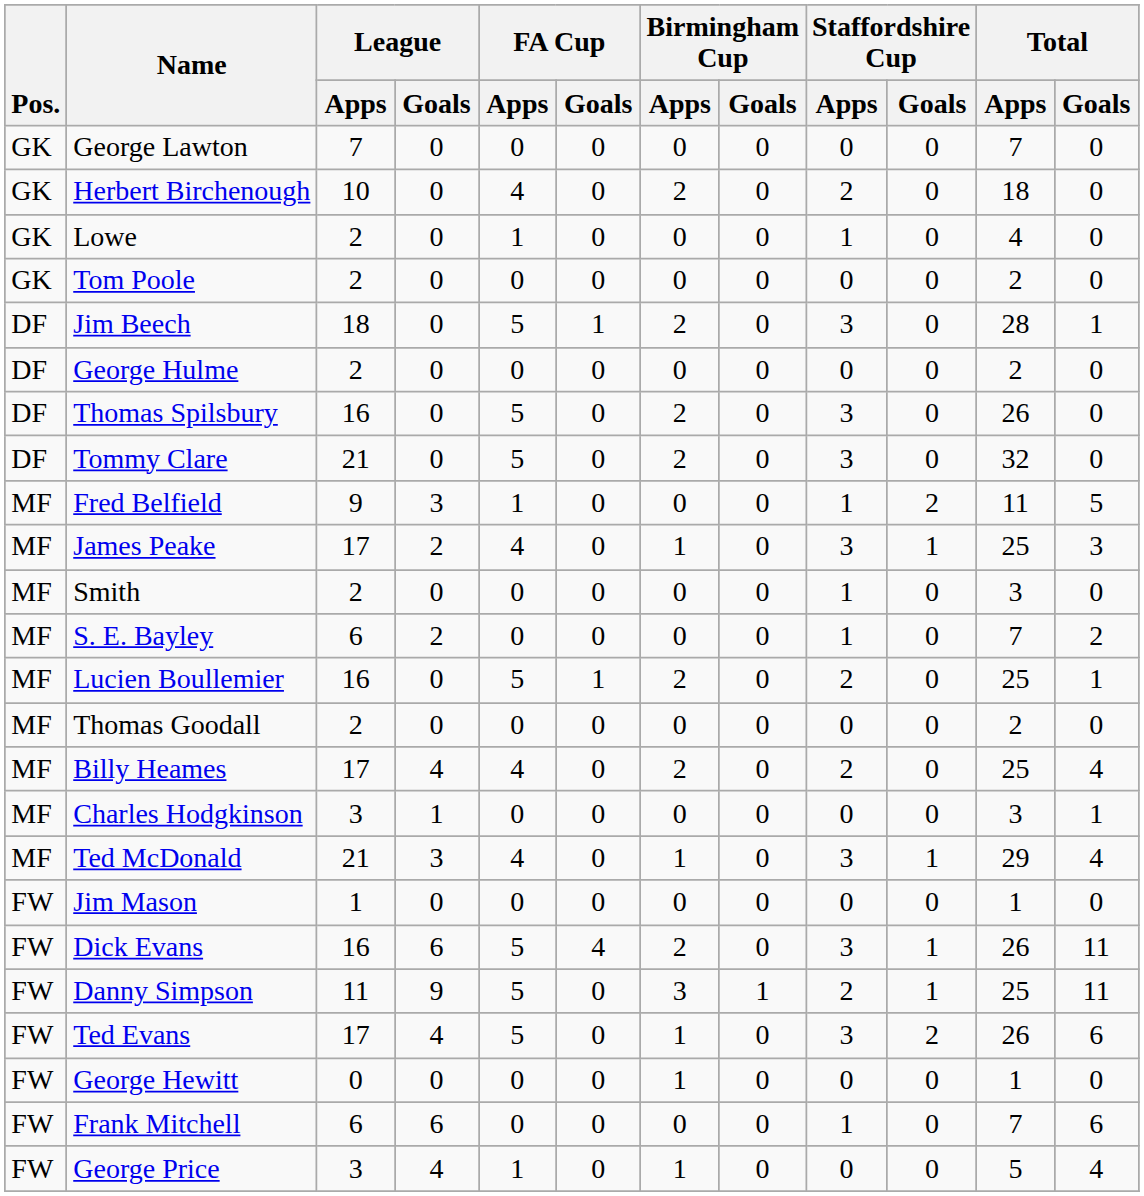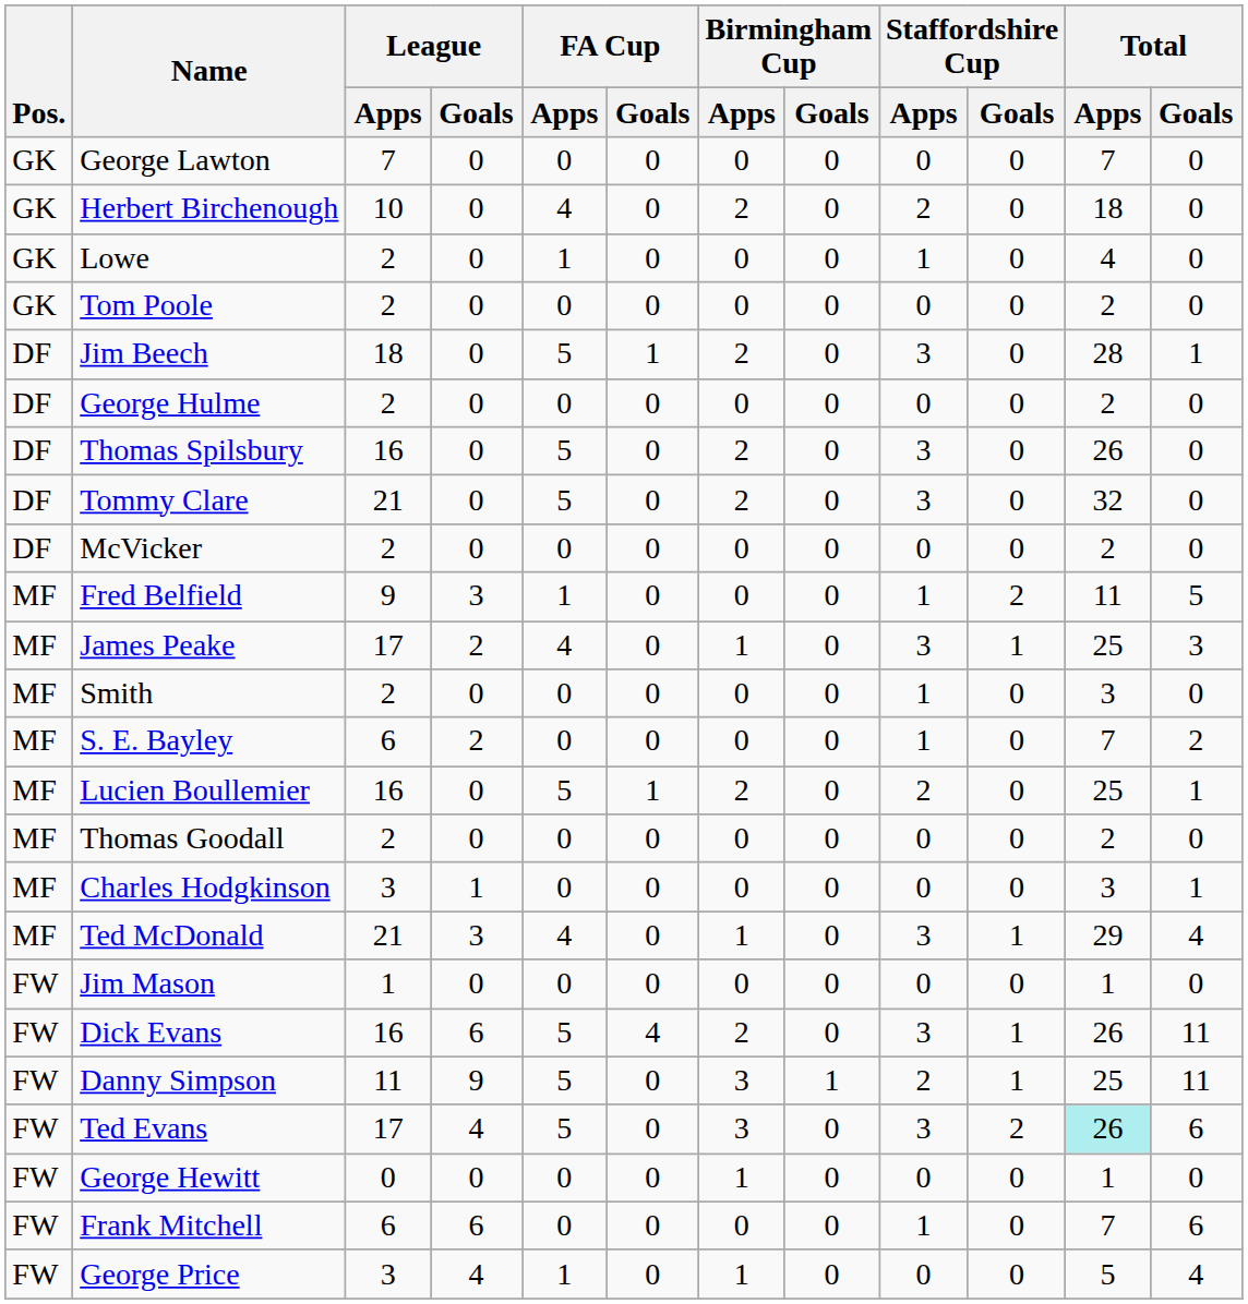 <table class="wikitable" style="text-align:center">
 <tr>
 <th rowspan="2" valign="bottom">Pos.</th>
 <th rowspan="2">Name</th>
 <th colspan="2" width="85">League</th>
 <th colspan="2" width="85">FA Cup</th>
 <th colspan="2" width="85">Birmingham Cup</th>
 <th colspan="2" width="85">Staffordshire Cup</th>
 <th colspan="2" width="85">Total</th>
 </tr>
 <tr>
 <th>Apps</th>
 <th>Goals</th>
 <th>Apps</th>
 <th>Goals</th>
 <th>Apps</th>
 <th>Goals</th>
 <th>Apps</th>
 <th>Goals</th>
 <th>Apps</th>
 <th>Goals</th>
 </tr>
 <tr>
 <td align="left">GK</td>
 <td align="left">George Lawton</td>
 <td>7</td>
 <td>0</td>
 <td>0</td>
 <td>0</td>
 <td>0</td>
 <td>0</td>
 <td>0</td>
 <td>0</td>
 <td>7</td>
 <td>0</td>
 </tr>
 <tr>
 <td align="left">GK</td>
 <td align="left"> <a href='#'>Herbert Birchenough</a></td>
 <td>10</td>
 <td>0</td>
 <td>4</td>
 <td>0</td>
 <td>2</td>
 <td>0</td>
 <td>2</td>
 <td>0</td>
 <td>18</td>
 <td>0</td>
 </tr>
 <tr>
 <td align="left">GK</td>
 <td align="left">Lowe</td>
 <td>2</td>
 <td>0</td>
 <td>1</td>
 <td>0</td>
 <td>0</td>
 <td>0</td>
 <td>1</td>
 <td>0</td>
 <td>4</td>
 <td>0</td>
 </tr>
 <tr>
 <td align="left">GK</td>
 <td align="left"><a href='#'>Tom Poole</a></td>
 <td>2</td>
 <td>0</td>
 <td>0</td>
 <td>0</td>
 <td>0</td>
 <td>0</td>
 <td>0</td>
 <td>0</td>
 <td>2</td>
 <td>0</td>
 </tr>
 <tr>
 <td align="left">DF</td>
 <td align="left"><a href='#'>Jim Beech</a></td>
 <td>18</td>
 <td>0</td>
 <td>5</td>
 <td>1</td>
 <td>2</td>
 <td>0</td>
 <td>3</td>
 <td>0</td>
 <td>28</td>
 <td>1</td>
 </tr>
 <tr>
 <td align="left">DF</td>
 <td align="left"><a href='#'>George Hulme</a></td>
 <td>2</td>
 <td>0</td>
 <td>0</td>
 <td>0</td>
 <td>0</td>
 <td>0</td>
 <td>0</td>
 <td>0</td>
 <td>2</td>
 <td>0</td>
 </tr>
 <tr>
 <td align="left">DF</td>
 <td align="left"> <a href='#'>Thomas Spilsbury</a></td>
 <td>16</td>
 <td>0</td>
 <td>5</td>
 <td>0</td>
 <td>2</td>
 <td>0</td>
 <td>3</td>
 <td>0</td>
 <td>26</td>
 <td>0</td>
 </tr>
 <tr>
 <td align="left">DF</td>
 <td align="left"> <a href='#'>Tommy Clare</a></td>
 <td>21</td>
 <td>0</td>
 <td>5</td>
 <td>0</td>
 <td>2</td>
 <td>0</td>
 <td>3</td>
 <td>0</td>
 <td>32</td>
 <td>0</td>
 </tr>
 <tr>
+<td align="left">DF</td>
+<td align="left"> McVicker</td>
+<td>2</td>
+<td>0</td>
+<td>0</td>
+<td>0</td>
+<td>0</td>
+<td>0</td>
+<td>0</td>
+<td>0</td>
+<td>2</td>
+<td>0</td>
+</tr>
+<tr>
 <td align="left">MF</td>
 <td align="left"> <a href='#'>Fred Belfield</a></td>
 <td>9</td>
 <td>3</td>
 <td>1</td>
 <td>0</td>
 <td>0</td>
 <td>0</td>
 <td>1</td>
 <td>2</td>
 <td>11</td>
 <td>5</td>
 </tr>
 <tr>
 <td align="left">MF</td>
 <td align="left"> <a href='#'>James Peake</a></td>
 <td>17</td>
 <td>2</td>
 <td>4</td>
 <td>0</td>
 <td>1</td>
 <td>0</td>
 <td>3</td>
 <td>1</td>
 <td>25</td>
 <td>3</td>
 </tr>
 <tr>
 <td align="left">MF</td>
 <td align="left">Smith</td>
 <td>2</td>
 <td>0</td>
 <td>0</td>
 <td>0</td>
 <td>0</td>
 <td>0</td>
 <td>1</td>
 <td>0</td>
 <td>3</td>
 <td>0</td>
 </tr>
 <tr>
 <td align="left">MF</td>
 <td align="left"><a href='#'>S. E. Bayley</a></td>
 <td>6</td>
 <td>2</td>
 <td>0</td>
 <td>0</td>
 <td>0</td>
 <td>0</td>
 <td>1</td>
 <td>0</td>
 <td>7</td>
 <td>2</td>
 </tr>
 <tr>
 <td align="left">MF</td>
 <td align="left"> <a href='#'>Lucien Boullemier</a></td>
 <td>16</td>
 <td>0</td>
 <td>5</td>
 <td>1</td>
 <td>2</td>
 <td>0</td>
 <td>2</td>
 <td>0</td>
 <td>25</td>
 <td>1</td>
 </tr>
 <tr>
 <td align="left">MF</td>
 <td align="left">Thomas Goodall</td>
 <td>2</td>
 <td>0</td>
 <td>0</td>
 <td>0</td>
 <td>0</td>
 <td>0</td>
 <td>0</td>
 <td>0</td>
 <td>2</td>
 <td>0</td>
 </tr>
 <tr>
 <td align="left">MF</td>
-<td align="left"> <a href='#'>Billy Heames</a></td>
-<td>17</td>
-<td>4</td>
-<td>4</td>
-<td>0</td>
-<td>2</td>
-<td>0</td>
-<td>2</td>
-<td>0</td>
-<td>25</td>
-<td>4</td>
-</tr>
-<tr>
-<td align="left">MF</td>
 <td align="left"> <a href='#'>Charles Hodgkinson</a></td>
 <td>3</td>
 <td>1</td>
 <td>0</td>
 <td>0</td>
 <td>0</td>
 <td>0</td>
 <td>0</td>
 <td>0</td>
 <td>3</td>
 <td>1</td>
 </tr>
 <tr>
 <td align="left">MF</td>
 <td align="left"> <a href='#'>Ted McDonald</a></td>
 <td>21</td>
 <td>3</td>
 <td>4</td>
 <td>0</td>
 <td>1</td>
 <td>0</td>
 <td>3</td>
 <td>1</td>
 <td>29</td>
 <td>4</td>
 </tr>
 <tr>
 <td align="left">FW</td>
 <td align="left"><a href='#'>Jim Mason</a></td>
 <td>1</td>
 <td>0</td>
 <td>0</td>
 <td>0</td>
 <td>0</td>
 <td>0</td>
 <td>0</td>
 <td>0</td>
 <td>1</td>
 <td>0</td>
 </tr>
 <tr>
 <td align="left">FW</td>
 <td align="left"> <a href='#'>Dick Evans</a></td>
 <td>16</td>
 <td>6</td>
 <td>5</td>
 <td>4</td>
 <td>2</td>
 <td>0</td>
 <td>3</td>
 <td>1</td>
 <td>26</td>
 <td>11</td>
 </tr>
 <tr>
 <td align="left">FW</td>
 <td align="left"><a href='#'>Danny Simpson</a></td>
 <td>11</td>
 <td>9</td>
 <td>5</td>
 <td>0</td>
 <td>3</td>
 <td>1</td>
 <td>2</td>
 <td>1</td>
 <td>25</td>
 <td>11</td>
 </tr>
 <tr>
 <td align="left">FW</td>
 <td align="left"> <a href='#'>Ted Evans</a></td>
 <td>17</td>
 <td>4</td>
 <td>5</td>
 <td>0</td>
-<td>1</td>
+<td>3</td>
 <td>0</td>
 <td>3</td>
 <td>2</td>
-<td>26</td>
+<td style="background: paleturquoise;">26</td>
 <td>6</td>
 </tr>
 <tr>
 <td align="left">FW</td>
 <td align="left"><a href='#'>George Hewitt</a></td>
 <td>0</td>
 <td>0</td>
 <td>0</td>
 <td>0</td>
 <td>1</td>
 <td>0</td>
 <td>0</td>
 <td>0</td>
 <td>1</td>
 <td>0</td>
 </tr>
 <tr>
 <td align="left">FW</td>
 <td align="left"><a href='#'>Frank Mitchell</a></td>
 <td>6</td>
 <td>6</td>
 <td>0</td>
 <td>0</td>
 <td>0</td>
 <td>0</td>
 <td>1</td>
 <td>0</td>
 <td>7</td>
 <td>6</td>
 </tr>
 <tr>
 <td align="left">FW</td>
 <td align="left"> <a href='#'>George Price</a></td>
 <td>3</td>
 <td>4</td>
 <td>1</td>
 <td>0</td>
 <td>1</td>
 <td>0</td>
 <td>0</td>
 <td>0</td>
 <td>5</td>
 <td>4</td>
 </tr>
 <tr>
 </tr>
 </table>
